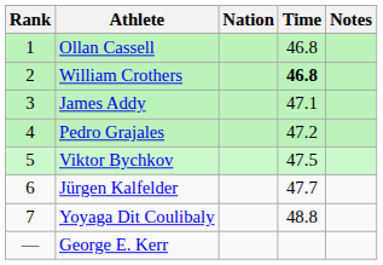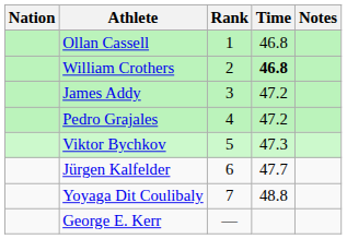 <table class="wikitable sortable" style="text-align:center">
 <tr>
+<th>Nation</th>
+<th>Athlete</th>
 <th>Rank</th>
-<th>Athlete</th>
-<th>Nation</th>
 <th>Time</th>
 <th>Notes</th>
 </tr>
 <tr bgcolor=bbf3bb>
+<td align=left></td>
+<td align=left><a href='#'>Ollan Cassell</a></td>
 <td>1</td>
-<td align=left><a href='#'>Ollan Cassell</a></td>
-<td align=left></td>
 <td>46.8</td>
 <td></td>
 </tr>
 <tr bgcolor=bbf3bb>
+<td align=left></td>
+<td align=left><a href='#'>William Crothers</a></td>
 <td>2</td>
-<td align=left><a href='#'>William Crothers</a></td>
-<td align=left></td>
 <td><strong>46.8</strong></td>
 <td></td>
 </tr>
 <tr bgcolor=bbf3bb>
+<td align=left></td>
+<td align=left><a href='#'>James Addy</a></td>
 <td>3</td>
-<td align=left><a href='#'>James Addy</a></td>
-<td align=left></td>
-<td>47.1</td>
+<td>47.2</td>
 <td></td>
 </tr>
 <tr bgcolor=bbf3bb>
+<td align=left></td>
+<td align=left><a href='#'>Pedro Grajales</a></td>
 <td>4</td>
-<td align=left><a href='#'>Pedro Grajales</a></td>
-<td align=left></td>
 <td>47.2</td>
 <td></td>
 </tr>
 <tr bgcolor=ccf9cc>
+<td align=left></td>
+<td align=left><a href='#'>Viktor Bychkov</a></td>
 <td>5</td>
-<td align=left><a href='#'>Viktor Bychkov</a></td>
-<td align=left></td>
-<td>47.5</td>
+<td>47.3</td>
 <td></td>
 </tr>
 <tr>
+<td align=left></td>
+<td align=left><a href='#'>Jürgen Kalfelder</a></td>
 <td>6</td>
-<td align=left><a href='#'>Jürgen Kalfelder</a></td>
-<td align=left></td>
 <td>47.7</td>
 <td></td>
 </tr>
 <tr>
+<td align=left></td>
+<td align=left><a href='#'>Yoyaga Dit Coulibaly</a></td>
 <td>7</td>
-<td align=left><a href='#'>Yoyaga Dit Coulibaly</a></td>
-<td align=left></td>
 <td>48.8</td>
 <td></td>
 </tr>
 <tr>
+<td align=left></td>
+<td align=left><a href='#'>George E. Kerr</a></td>
 <td data-sort-value=8>—</td>
-<td align=left><a href='#'>George E. Kerr</a></td>
-<td align=left></td>
 <td></td>
 <td></td>
 </tr>
 </table>
